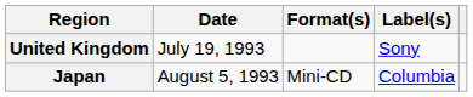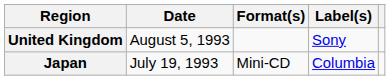 <table class="wikitable plainrowheaders">
 <tr>
 <th scope="col">Region</th>
 <th scope="col">Date</th>
 <th scope="col">Format(s)</th>
 <th scope="col">Label(s)</th>
 <th scope="col"></th>
 </tr>
 <tr>
 <th scope="row">United Kingdom</th>
-<td>July 19, 1993</td>
+<td>August 5, 1993</td>
 <td></td>
 <td><a href='#'>Sony</a></td>
 <td></td>
 </tr>
 <tr>
 <th scope="row">Japan</th>
-<td>August 5, 1993</td>
+<td>July 19, 1993</td>
 <td>Mini-CD</td>
 <td><a href='#'>Columbia</a></td>
 <td></td>
 </tr>
 </table>
